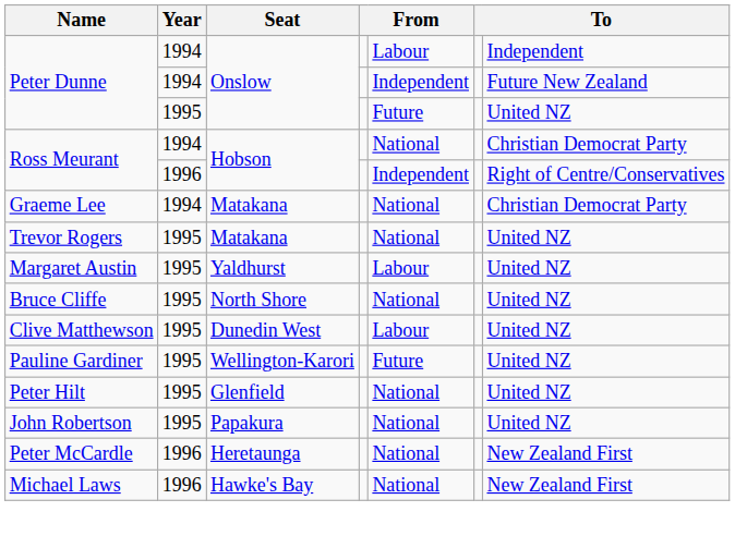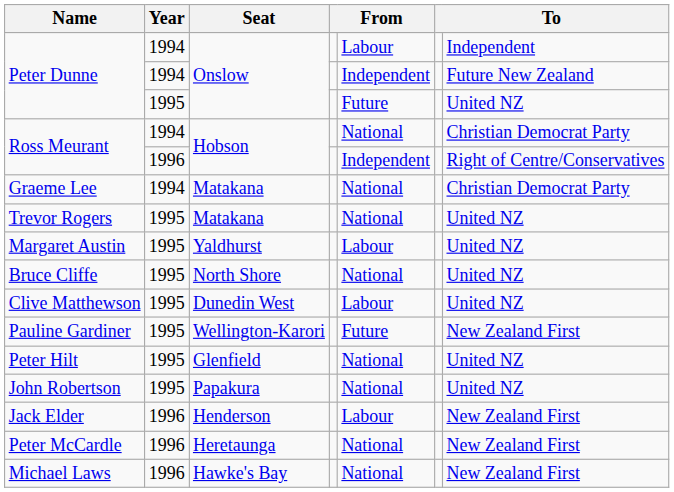 <table class="wikitable">
 <tr>
 <th>Name</th>
 <th>Year</th>
 <th>Seat</th>
 <th colspan="2">From</th>
 <th colspan="2">To</th>
 </tr>
 <tr>
 <td rowspan="3"><a href='#'>Peter Dunne</a></td>
 <td>1994</td>
 <td rowspan="3"><a href='#'>Onslow</a></td>
 <td></td>
 <td><a href='#'>Labour</a></td>
 <td></td>
 <td><a href='#'>Independent</a></td>
 </tr>
 <tr>
 <td>1994</td>
 <td></td>
 <td><a href='#'>Independent</a></td>
 <td></td>
 <td><a href='#'>Future New Zealand</a></td>
 </tr>
 <tr>
 <td>1995</td>
 <td></td>
 <td><a href='#'>Future</a></td>
 <td></td>
 <td><a href='#'>United NZ</a></td>
 </tr>
 <tr>
 <td rowspan="2"><a href='#'>Ross Meurant</a></td>
 <td>1994</td>
 <td rowspan="2"><a href='#'>Hobson</a></td>
 <td></td>
 <td><a href='#'>National</a></td>
 <td></td>
 <td><a href='#'>Christian Democrat Party</a></td>
 </tr>
 <tr>
 <td>1996</td>
 <td></td>
 <td><a href='#'>Independent</a></td>
 <td></td>
 <td><a href='#'>Right of Centre/Conservatives</a></td>
 </tr>
 <tr>
 <td><a href='#'>Graeme Lee</a></td>
 <td>1994</td>
 <td><a href='#'>Matakana</a></td>
 <td></td>
 <td><a href='#'>National</a></td>
 <td></td>
 <td><a href='#'>Christian Democrat Party</a></td>
 </tr>
 <tr>
 <td><a href='#'>Trevor Rogers</a></td>
 <td>1995</td>
 <td><a href='#'>Matakana</a></td>
 <td></td>
 <td><a href='#'>National</a></td>
 <td></td>
 <td><a href='#'>United NZ</a></td>
 </tr>
 <tr>
 <td><a href='#'>Margaret Austin</a></td>
 <td>1995</td>
 <td><a href='#'>Yaldhurst</a></td>
 <td></td>
 <td><a href='#'>Labour</a></td>
 <td></td>
 <td><a href='#'>United NZ</a></td>
 </tr>
 <tr>
 <td><a href='#'>Bruce Cliffe</a></td>
 <td>1995</td>
 <td><a href='#'>North Shore</a></td>
 <td></td>
 <td><a href='#'>National</a></td>
 <td></td>
 <td><a href='#'>United NZ</a></td>
 </tr>
 <tr>
 <td><a href='#'>Clive Matthewson</a></td>
 <td>1995</td>
 <td><a href='#'>Dunedin West</a></td>
 <td></td>
 <td><a href='#'>Labour</a></td>
 <td></td>
 <td><a href='#'>United NZ</a></td>
 </tr>
 <tr>
 <td><a href='#'>Pauline Gardiner</a></td>
 <td>1995</td>
 <td><a href='#'>Wellington-Karori</a></td>
 <td></td>
 <td><a href='#'>Future</a></td>
 <td></td>
-<td><a href='#'>United NZ</a></td>
+<td><a href='#'>New Zealand First</a></td>
 </tr>
 <tr>
 <td><a href='#'>Peter Hilt</a></td>
 <td>1995</td>
 <td><a href='#'>Glenfield</a></td>
 <td></td>
 <td><a href='#'>National</a></td>
 <td></td>
 <td><a href='#'>United NZ</a></td>
 </tr>
 <tr>
 <td><a href='#'>John Robertson</a></td>
 <td>1995</td>
 <td><a href='#'>Papakura</a></td>
 <td></td>
 <td><a href='#'>National</a></td>
 <td></td>
 <td><a href='#'>United NZ</a></td>
 </tr>
 <tr>
+<td><a href='#'>Jack Elder</a></td>
+<td>1996</td>
+<td><a href='#'>Henderson</a></td>
+<td></td>
+<td><a href='#'>Labour</a></td>
+<td></td>
+<td><a href='#'>New Zealand First</a></td>
+</tr>
+<tr>
 <td><a href='#'>Peter McCardle</a></td>
 <td>1996</td>
 <td><a href='#'>Heretaunga</a></td>
 <td></td>
 <td><a href='#'>National</a></td>
 <td></td>
 <td><a href='#'>New Zealand First</a></td>
 </tr>
 <tr>
 <td><a href='#'>Michael Laws</a></td>
 <td>1996</td>
 <td><a href='#'>Hawke's Bay</a></td>
 <td></td>
 <td><a href='#'>National</a></td>
 <td></td>
 <td><a href='#'>New Zealand First</a></td>
 </tr>
 </table>
